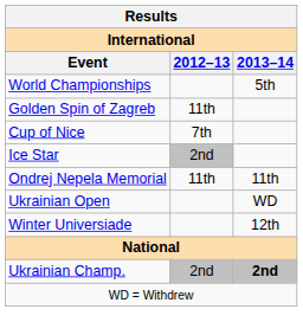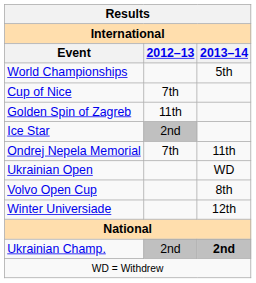 <table class="wikitable" style="text-align:center">
 <tr>
 <th colspan=3 align=center><strong>Results</strong></th>
 </tr>
 <tr>
 <th style="background-color: #ffdead; " colspan=3 align=center><strong>International</strong></th>
 </tr>
 <tr>
 <th>Event</th>
 <th><a href='#'>2012–13</a></th>
 <th><a href='#'>2013–14</a></th>
 </tr>
 <tr>
 <td align=left><a href='#'>World Championships</a></td>
 <td></td>
 <td>5th</td>
 </tr>
 <tr>
-<td align=left><a href='#'>Golden Spin of Zagreb</a></td>
-<td>11th</td>
+<td align=left><a href='#'>Cup of Nice</a></td>
+<td>7th</td>
 <td></td>
 </tr>
 <tr>
-<td align=left><a href='#'>Cup of Nice</a></td>
-<td>7th</td>
+<td align=left><a href='#'>Golden Spin of Zagreb</a></td>
+<td>11th</td>
 <td></td>
 </tr>
 <tr>
 <td align=left><a href='#'>Ice Star</a></td>
 <td bgcolor=silver>2nd</td>
 <td></td>
 </tr>
 <tr>
 <td align=left><a href='#'>Ondrej Nepela Memorial</a></td>
-<td>11th</td>
+<td>7th</td>
 <td>11th</td>
 </tr>
 <tr>
 <td align=left><a href='#'>Ukrainian Open</a></td>
 <td></td>
 <td>WD</td>
+</tr>
+<tr>
+<td align=left><a href='#'>Volvo Open Cup</a></td>
+<td></td>
+<td>8th</td>
 </tr>
 <tr>
 <td align=left><a href='#'>Winter Universiade</a></td>
 <td></td>
 <td>12th</td>
 </tr>
 <tr>
 <th style="background-color: #ffdead; " colspan=3 align=center><strong>National</strong></th>
 </tr>
 <tr>
 <td align=left><a href='#'>Ukrainian Champ.</a></td>
 <td bgcolor=silver>2nd</td>
 <td bgcolor=silver><strong>2nd</strong></td>
 </tr>
 <tr>
 <td colspan=3 align=center><small> WD = Withdrew </small></td>
 </tr>
 </table>
